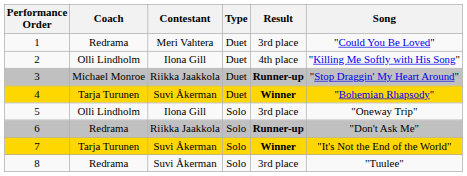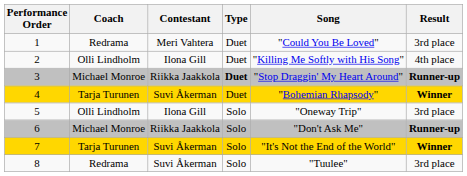 <table class="wikitable" style="text-align: center; width: auto;">
 <tr>
 <th>Performance <br>Order</th>
 <th>Coach</th>
 <th>Contestant</th>
 <th>Type</th>
+<th>Song</th>
 <th>Result</th>
-<th>Song</th>
 </tr>
 <tr>
 <td>1</td>
 <td>Redrama</td>
 <td>Meri Vahtera</td>
 <td>Duet</td>
+<td>"<a href='#'>Could You Be Loved</a>" </td>
 <td>3rd place</td>
-<td>"<a href='#'>Could You Be Loved</a>" </td>
 </tr>
 <tr>
 <td>2</td>
 <td>Olli Lindholm</td>
 <td>Ilona Gill</td>
 <td>Duet</td>
+<td>"<a href='#'>Killing Me Softly with His Song</a>" </td>
 <td>4th place</td>
-<td>"<a href='#'>Killing Me Softly with His Song</a>" </td>
 </tr>
 <tr style="background:silver;">
 <td>3</td>
 <td>Michael Monroe</td>
 <td>Riikka Jaakkola</td>
-<td>Duet</td>
+<td><strong>Duet</strong></td>
+<td>"<a href='#'>Stop Draggin' My Heart Around</a>" </td>
 <td><strong>Runner-up</strong></td>
-<td>"<a href='#'>Stop Draggin' My Heart Around</a>" </td>
 </tr>
 <tr style="background:gold;">
 <td>4</td>
 <td>Tarja Turunen</td>
 <td>Suvi Åkerman</td>
 <td>Duet</td>
+<td>"<a href='#'>Bohemian Rhapsody</a>" </td>
 <td><strong>Winner</strong></td>
-<td>"<a href='#'>Bohemian Rhapsody</a>" </td>
 </tr>
 <tr>
 <td>5</td>
 <td>Olli Lindholm</td>
 <td>Ilona Gill</td>
 <td>Solo</td>
+<td>"Oneway Trip"</td>
 <td>3rd place</td>
-<td>"Oneway Trip"</td>
 </tr>
 <tr style="background:silver;">
 <td>6</td>
-<td>Redrama</td>
+<td>Michael Monroe</td>
 <td>Riikka Jaakkola</td>
 <td>Solo</td>
+<td>"Don't Ask Me"</td>
 <td><strong>Runner-up</strong></td>
-<td>"Don't Ask Me"</td>
 </tr>
 <tr style="background:gold;">
 <td>7</td>
 <td>Tarja Turunen</td>
 <td>Suvi Åkerman</td>
 <td>Solo</td>
+<td>"It's Not the End of the World"</td>
 <td><strong>Winner</strong></td>
-<td>"It's Not the End of the World"</td>
 </tr>
 <tr>
 <td>8</td>
 <td>Redrama</td>
 <td>Suvi Åkerman</td>
 <td>Solo</td>
+<td>"Tuulee"</td>
 <td>3rd place</td>
-<td>"Tuulee"</td>
 </tr>
 </table>
